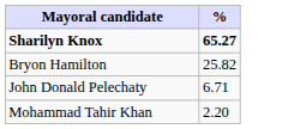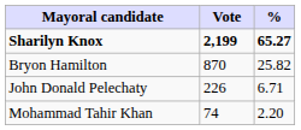 <table class="wikitable">
 <tr>
 <th style="background:#ddf;" width="200px">Mayoral candidate</th>
+<th style="background:#ddf;" width="50px">Vote</th>
 <th style="background:#ddf;" width="30px">%</th>
 </tr>
 <tr>
 <td><strong>Sharilyn Knox</strong></td>
+<td><strong>2,199</strong></td>
 <td><strong>65.27</strong></td>
 </tr>
 <tr>
 <td>Bryon Hamilton</td>
+<td>870</td>
 <td>25.82</td>
 </tr>
 <tr>
 <td>John Donald Pelechaty</td>
+<td>226</td>
 <td>6.71</td>
 </tr>
 <tr>
 <td>Mohammad Tahir Khan</td>
+<td>74</td>
 <td>2.20</td>
 </tr>
 </table>
